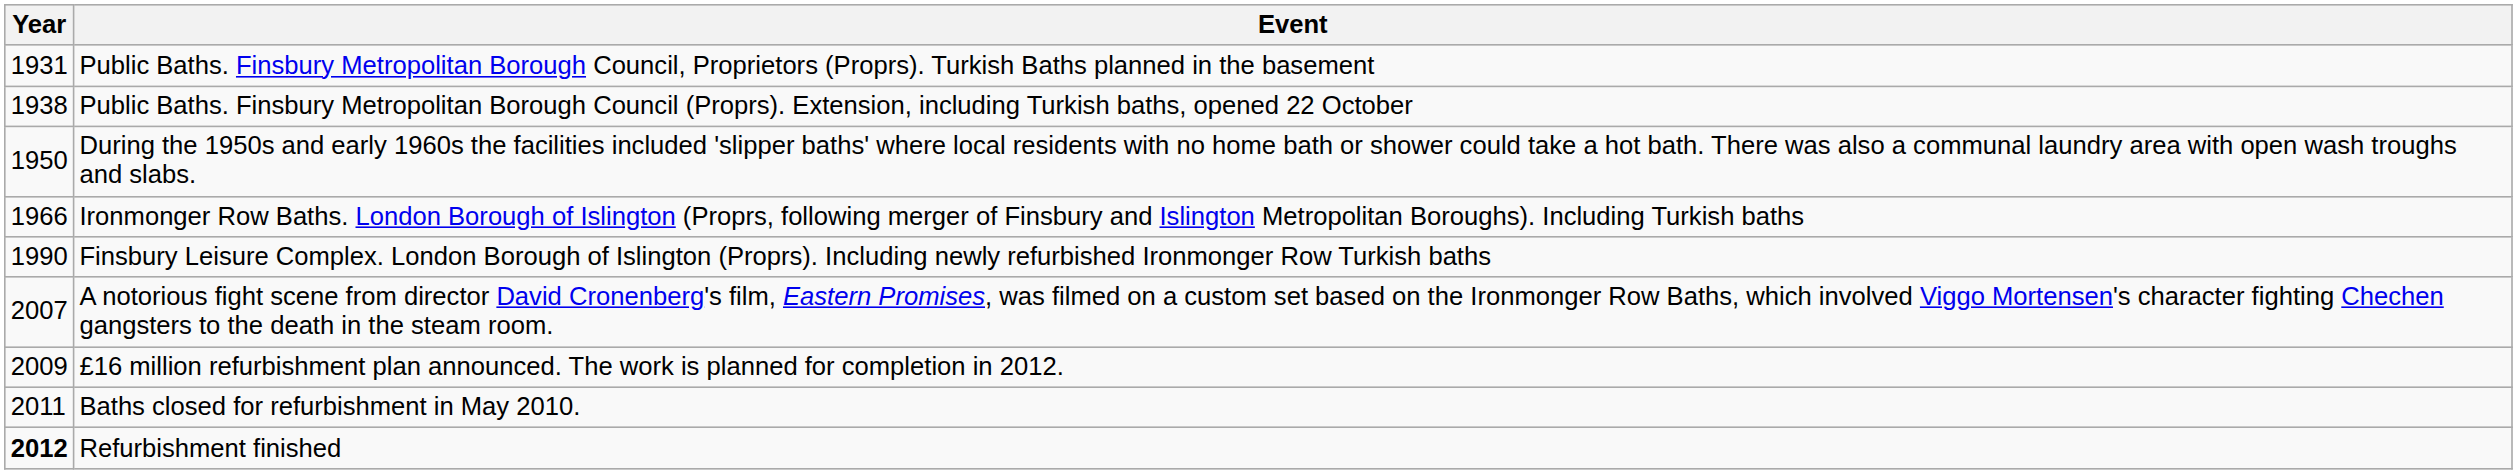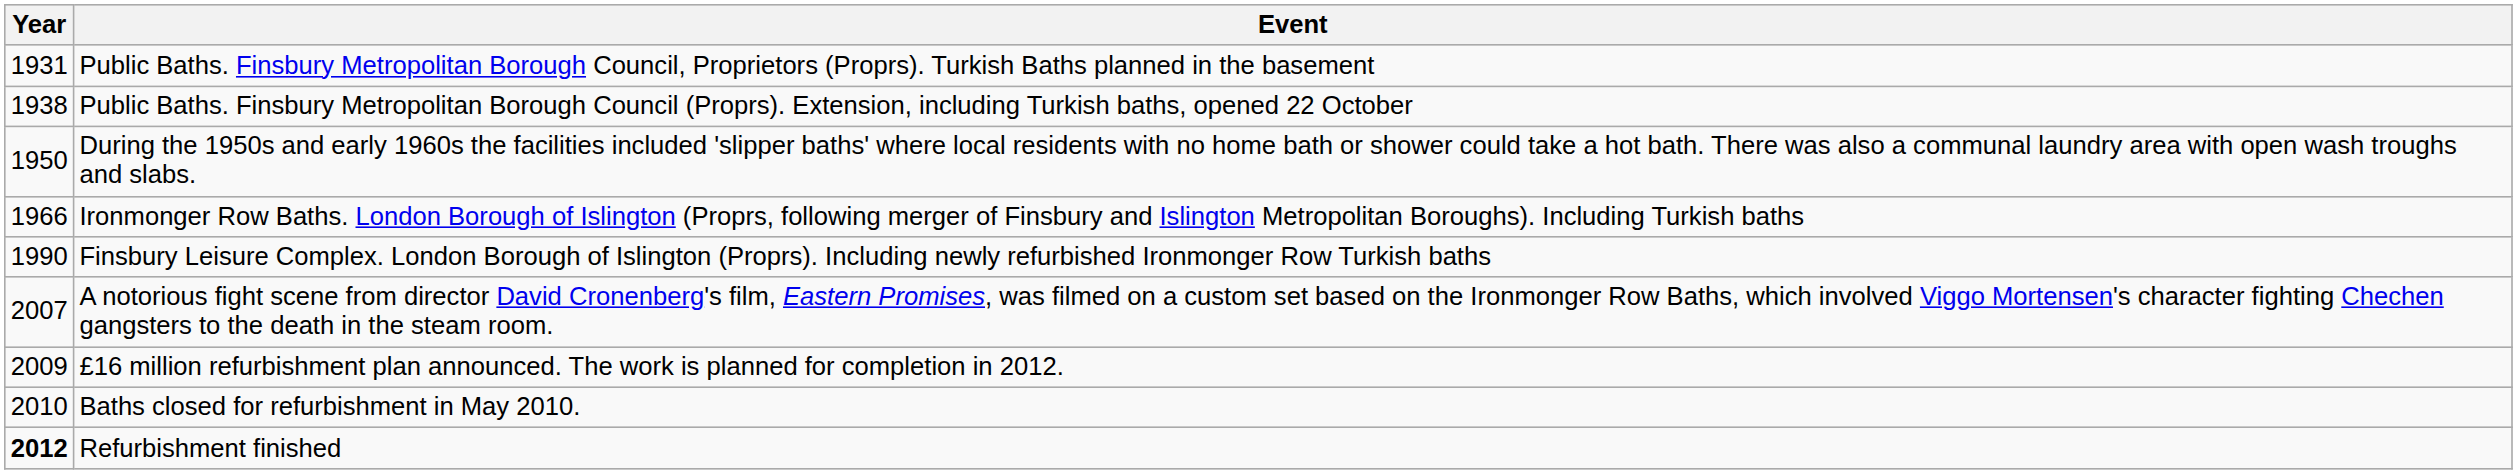 <table class="wikitable">
 <tr>
 <th>Year</th>
 <th>Event</th>
 </tr>
 <tr>
 <td>1931</td>
 <td>Public Baths. <a href='#'>Finsbury Metropolitan Borough</a> Council, Proprietors (Proprs). Turkish Baths planned in the basement</td>
 </tr>
 <tr>
 <td>1938</td>
 <td>Public Baths. Finsbury Metropolitan Borough Council (Proprs). Extension, including Turkish baths, opened 22 October</td>
 </tr>
 <tr>
 <td>1950</td>
 <td>During the 1950s and early 1960s the facilities included 'slipper baths' where local residents with no home bath or shower could take a hot bath. There was also a communal laundry area with open wash troughs and slabs.</td>
 </tr>
 <tr>
 <td>1966</td>
 <td>Ironmonger Row Baths. <a href='#'>London Borough of Islington</a> (Proprs, following merger of Finsbury and <a href='#'>Islington</a> Metropolitan Boroughs). Including Turkish baths</td>
 </tr>
 <tr>
 <td>1990</td>
 <td>Finsbury Leisure Complex. London Borough of Islington (Proprs). Including newly refurbished Ironmonger Row Turkish baths</td>
 </tr>
 <tr>
 <td>2007</td>
 <td>A notorious fight scene from director <a href='#'>David Cronenberg</a>'s film, <em><a href='#'>Eastern Promises</a></em>, was filmed on a custom set based on the Ironmonger Row Baths, which involved <a href='#'>Viggo Mortensen</a>'s character fighting <a href='#'>Chechen</a> gangsters to the death in the steam room.</td>
 </tr>
 <tr>
 <td>2009</td>
 <td>£16 million refurbishment plan announced. The work is planned for completion in 2012.</td>
 </tr>
 <tr>
-<td>2011</td>
+<td>2010</td>
 <td>Baths closed for refurbishment in May 2010.</td>
 </tr>
 <tr>
 <td><strong>2012</strong></td>
 <td>Refurbishment finished</td>
 </tr>
 </table>
